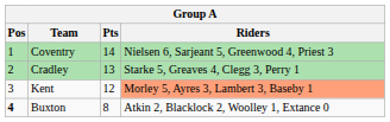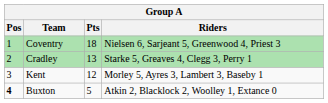 <table class="wikitable">
 <tr>
 <th colspan="4">Group A</th>
 </tr>
 <tr>
 <th width=20>Pos</th>
 <th width=90>Team</th>
 <th width=20>Pts</th>
 <th width=350>Riders</th>
 </tr>
 <tr style="background:#ACE1AF;">
 <td>1</td>
 <td align=left>Coventry</td>
-<td>14</td>
+<td>18</td>
 <td>Nielsen 6, Sarjeant 5,  Greenwood 4, Priest 3</td>
 </tr>
 <tr style="background:#ACE1AF;">
 <td>2</td>
 <td align=left>Cradley</td>
 <td>13</td>
 <td>Starke 5, Greaves 4, Clegg 3,  Perry 1</td>
 </tr>
 <tr>
 <td>3</td>
 <td align=left>Kent</td>
 <td>12</td>
-<td style="background: lightsalmon;">Morley 5, Ayres 3, Lambert 3, Baseby 1</td>
+<td>Morley 5, Ayres 3, Lambert 3, Baseby 1</td>
 </tr>
 <tr>
 <td><strong>4</strong></td>
 <td align=left>Buxton</td>
-<td>8</td>
+<td>5</td>
 <td>Atkin 2, Blacklock 2, Woolley 1, Extance 0</td>
 </tr>
 </table>
